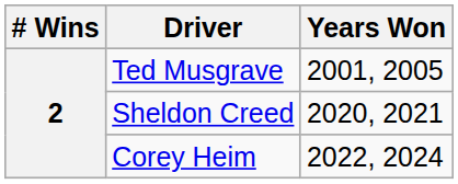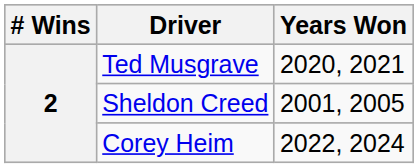 <table class="wikitable" style="font-size: 95%;">
 <tr>
 <th># Wins</th>
 <th>Driver</th>
 <th>Years Won</th>
 </tr>
 <tr>
 <th rowspan="3">2</th>
 <td><a href='#'>Ted Musgrave</a></td>
-<td>2001, 2005</td>
+<td>2020, 2021</td>
 </tr>
 <tr>
 <td><a href='#'>Sheldon Creed</a></td>
-<td>2020, 2021</td>
+<td>2001, 2005</td>
 </tr>
 <tr>
 <td><a href='#'>Corey Heim</a></td>
 <td>2022, 2024</td>
 </tr>
 </table>
